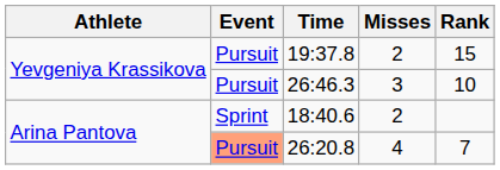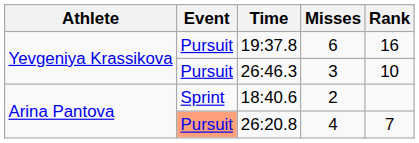 <table class="wikitable" style="font-size:90%">
 <tr>
 <th>Athlete</th>
 <th>Event</th>
 <th>Time</th>
 <th>Misses</th>
 <th>Rank</th>
 </tr>
 <tr align=center>
 <td align=left rowspan=2><a href='#'>Yevgeniya Krassikova</a></td>
 <td align=left><a href='#'>Pursuit</a></td>
 <td>19:37.8</td>
-<td>2</td>
-<td>15</td>
+<td>6</td>
+<td>16</td>
 </tr>
 <tr align=center>
 <td align=left><a href='#'>Pursuit</a></td>
 <td>26:46.3</td>
 <td>3</td>
 <td>10</td>
 </tr>
 <tr align=center>
 <td align=left rowspan=2><a href='#'>Arina Pantova</a></td>
 <td align=left><a href='#'>Sprint</a></td>
 <td>18:40.6</td>
 <td>2</td>
 <td></td>
 </tr>
 <tr align=center>
 <td align=left style="background: lightsalmon;"><a href='#'>Pursuit</a></td>
 <td>26:20.8</td>
 <td>4</td>
 <td>7</td>
 </tr>
 </table>
